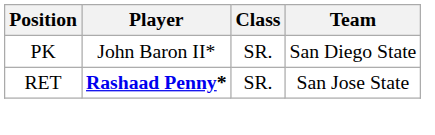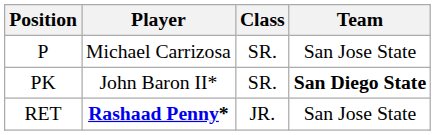 <table class="wikitable sortable">
 <tr>
 <th>Position</th>
 <th>Player</th>
 <th>Class</th>
 <th>Team</th>
 </tr>
 <tr style="text-align:center;">
+<td style="background:white">P</td>
+<td style="background:white">Michael Carrizosa</td>
+<td style="background:white">SR.</td>
+<td style="background:white">San Jose State</td>
+</tr>
+<tr style="text-align:center;">
 <td style="background:white">PK</td>
 <td style="background:white">John Baron II*</td>
 <td style="background:white">SR.</td>
-<td style="background:white">San Diego State</td>
+<td style="background:white"><strong>San Diego State</strong></td>
 </tr>
 <tr style="text-align:center;">
 <td style="background:white">RET</td>
 <td style="background:white"><strong><a href='#'>Rashaad Penny</a>*</strong></td>
-<td style="background:white">SR.</td>
+<td style="background:white">JR.</td>
 <td style="background:white">San Jose State</td>
 </tr>
 </table>
